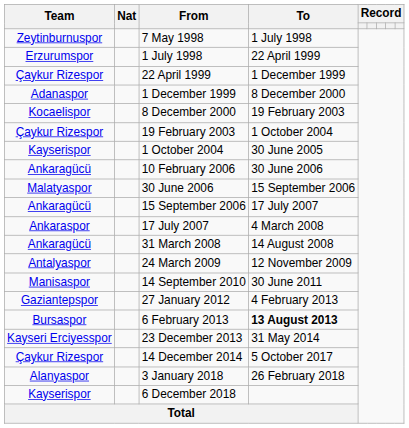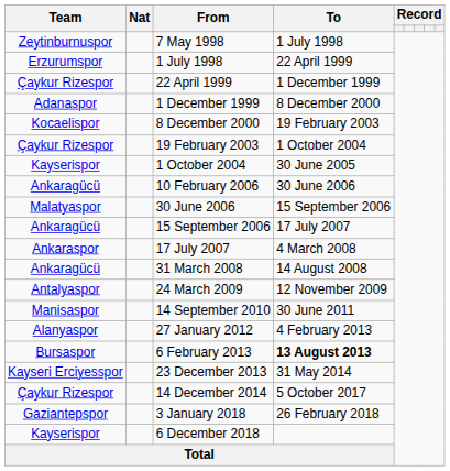 <table class="wikitable" style="text-align: center">
 <tr>
 <th rowspan="2">Team</th>
 <th rowspan="2">Nat</th>
 <th rowspan="2">From</th>
 <th rowspan="2">To</th>
 <th colspan="8">Record</th>
 </tr>
 <tr>
 <th></th>
 <th></th>
 <th></th>
 <th></th>
 <th></th>
 </tr>
 <tr>
 <td align=center><a href='#'>Zeytinburnuspor</a></td>
 <td></td>
 <td align="left">7 May 1998</td>
 <td align="left">1 July 1998<br></td>
 </tr>
 <tr>
 <td align=center><a href='#'>Erzurumspor</a></td>
 <td></td>
 <td align="left">1 July 1998</td>
 <td align="left">22 April 1999<br></td>
 </tr>
 <tr>
 <td align=center><a href='#'>Çaykur Rizespor</a></td>
 <td></td>
 <td align="left">22 April 1999</td>
 <td align="left">1 December 1999<br></td>
 </tr>
 <tr>
 <td align=center><a href='#'>Adanaspor</a></td>
 <td></td>
 <td align="left">1 December 1999</td>
 <td align="left">8 December 2000<br></td>
 </tr>
 <tr>
 <td align=center><a href='#'>Kocaelispor</a></td>
 <td></td>
 <td align="left">8 December 2000</td>
 <td align="left">19 February 2003<br></td>
 </tr>
 <tr>
 <td align=center><a href='#'>Çaykur Rizespor</a></td>
 <td></td>
 <td align="left">19 February 2003</td>
 <td align="left">1 October 2004<br></td>
 </tr>
 <tr>
 <td align=center><a href='#'>Kayserispor</a></td>
 <td></td>
 <td align="left">1 October 2004</td>
 <td align="left">30 June 2005<br></td>
 </tr>
 <tr>
 <td align=center><a href='#'>Ankaragücü</a></td>
 <td></td>
 <td align="left">10 February 2006</td>
 <td align="left">30 June 2006<br></td>
 </tr>
 <tr>
 <td align=center><a href='#'>Malatyaspor</a></td>
 <td></td>
 <td align="left">30 June 2006</td>
 <td align="left">15 September 2006<br></td>
 </tr>
 <tr>
 <td align=center><a href='#'>Ankaragücü</a></td>
 <td></td>
 <td align="left">15 September 2006</td>
 <td align="left">17 July 2007<br></td>
 </tr>
 <tr>
 <td align=center><a href='#'>Ankaraspor</a></td>
 <td></td>
 <td align="left">17 July 2007</td>
 <td align="left">4 March 2008<br></td>
 </tr>
 <tr>
 <td align=center><a href='#'>Ankaragücü</a></td>
 <td></td>
 <td align="left">31 March 2008</td>
 <td align="left">14 August 2008<br></td>
 </tr>
 <tr>
 <td align=center><a href='#'>Antalyaspor</a></td>
 <td></td>
 <td align="left">24 March 2009</td>
 <td align="left">12 November 2009<br></td>
 </tr>
 <tr>
 <td align=center><a href='#'>Manisaspor</a></td>
 <td></td>
 <td align="left">14 September 2010</td>
 <td align="left">30 June 2011<br></td>
 </tr>
 <tr>
-<td align=center><a href='#'>Gaziantepspor</a></td>
+<td align=center><a href='#'>Alanyaspor</a></td>
 <td></td>
 <td align="left">27 January 2012</td>
 <td align="left">4 February 2013<br></td>
 </tr>
 <tr>
 <td align=center><a href='#'>Bursaspor</a></td>
 <td></td>
 <td align="left">6 February 2013</td>
 <td align="left"><strong>13 August 2013<br></strong></td>
 </tr>
 <tr>
 <td align=center><a href='#'>Kayseri Erciyesspor</a></td>
 <td></td>
 <td align="left">23 December 2013</td>
 <td align="left">31 May 2014<br></td>
 </tr>
 <tr>
 <td align=center><a href='#'>Çaykur Rizespor</a></td>
 <td></td>
 <td align="left">14 December 2014</td>
 <td align="left">5 October 2017<br></td>
 </tr>
 <tr>
-<td align=center><a href='#'>Alanyaspor</a></td>
+<td align=center><a href='#'>Gaziantepspor</a></td>
 <td></td>
 <td align="left">3 January 2018</td>
 <td align="left">26 February 2018<br></td>
 </tr>
 <tr>
 <td align=center><a href='#'>Kayserispor</a></td>
 <td></td>
 <td align="left">6 December 2018</td>
 <td align="left"><br></td>
 </tr>
 <tr>
 <th colspan="4">Total<br></th>
 </tr>
 </table>
